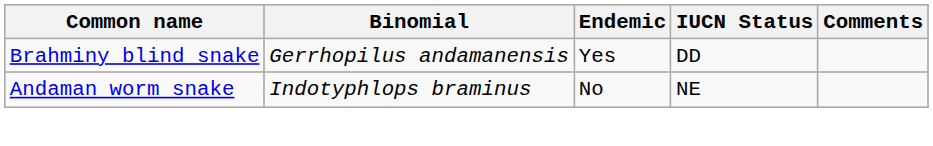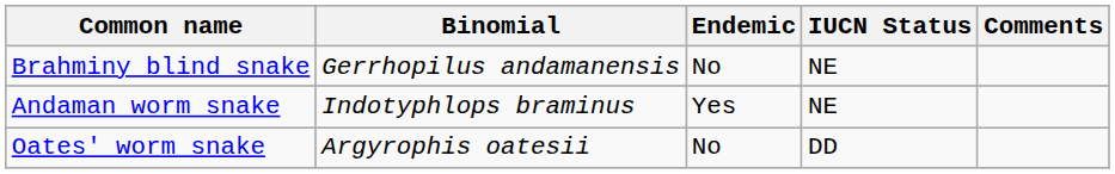 <table class="wikitable">
 <tr>
 <th>Common name</th>
 <th>Binomial</th>
 <th>Endemic</th>
 <th>IUCN Status</th>
 <th>Comments</th>
 </tr>
 <tr>
 <td><a href='#'>Brahminy blind snake</a></td>
 <td><em>Gerrhopilus andamanensis</em></td>
-<td>Yes</td>
-<td>DD</td>
+<td>No</td>
+<td>NE</td>
 <td></td>
 </tr>
 <tr>
 <td><a href='#'>Andaman worm snake</a></td>
 <td><em>Indotyphlops braminus</em></td>
-<td>No</td>
+<td>Yes</td>
 <td>NE</td>
 <td></td>
 </tr>
+<tr>
+<td><a href='#'>Oates' worm snake</a></td>
+<td><em>Argyrophis oatesii</em></td>
+<td>No</td>
+<td>DD</td>
+<td></td>
+</tr>
 </table>
